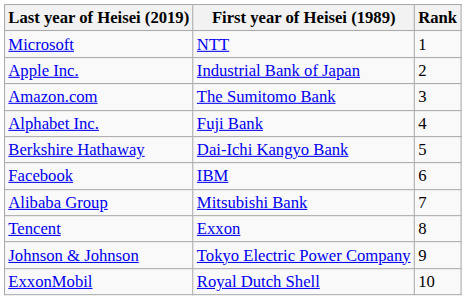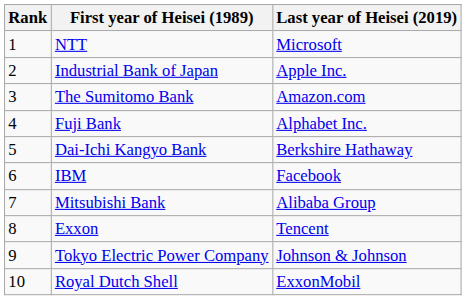 <table class="wikitable">
 <tr>
+<th>Rank</th>
+<th>First year of Heisei (1989)</th>
 <th>Last year of Heisei (2019)</th>
-<th>First year of Heisei (1989)</th>
-<th>Rank</th>
 </tr>
 <tr>
+<td>1</td>
+<td> <a href='#'>NTT</a> <br> </td>
 <td> <a href='#'>Microsoft</a> <br> </td>
-<td> <a href='#'>NTT</a> <br> </td>
-<td>1</td>
 </tr>
 <tr>
+<td>2</td>
+<td> <a href='#'>Industrial Bank of Japan</a> <br> </td>
 <td> <a href='#'>Apple Inc.</a> <br> </td>
-<td> <a href='#'>Industrial Bank of Japan</a> <br> </td>
-<td>2</td>
 </tr>
 <tr>
+<td>3</td>
+<td> <a href='#'>The Sumitomo Bank</a> <br> </td>
 <td> <a href='#'>Amazon.com</a> <br> </td>
-<td> <a href='#'>The Sumitomo Bank</a> <br> </td>
-<td>3</td>
 </tr>
 <tr>
+<td>4</td>
+<td> <a href='#'>Fuji Bank</a> <br> </td>
 <td> <a href='#'>Alphabet Inc.</a> <br> </td>
-<td> <a href='#'>Fuji Bank</a> <br> </td>
-<td>4</td>
 </tr>
 <tr>
+<td>5</td>
+<td> <a href='#'>Dai-Ichi Kangyo Bank</a> <br> </td>
 <td> <a href='#'>Berkshire Hathaway</a> <br> </td>
-<td> <a href='#'>Dai-Ichi Kangyo Bank</a> <br> </td>
-<td>5</td>
 </tr>
 <tr>
+<td>6</td>
+<td> <a href='#'>IBM</a> <br> </td>
 <td> <a href='#'>Facebook</a> <br> </td>
-<td> <a href='#'>IBM</a> <br> </td>
-<td>6</td>
 </tr>
 <tr>
+<td>7</td>
+<td> <a href='#'>Mitsubishi Bank</a> <br> </td>
 <td> <a href='#'>Alibaba Group</a> <br> </td>
-<td> <a href='#'>Mitsubishi Bank</a> <br> </td>
-<td>7</td>
 </tr>
 <tr>
+<td>8</td>
+<td> <a href='#'>Exxon</a> <br> </td>
 <td> <a href='#'>Tencent</a> <br> </td>
-<td> <a href='#'>Exxon</a> <br> </td>
-<td>8</td>
 </tr>
 <tr>
+<td>9</td>
+<td> <a href='#'>Tokyo Electric Power Company</a> <br> </td>
 <td> <a href='#'>Johnson & Johnson</a> <br> </td>
-<td> <a href='#'>Tokyo Electric Power Company</a> <br> </td>
-<td>9</td>
 </tr>
 <tr>
+<td>10</td>
+<td> <a href='#'>Royal Dutch Shell</a> <br> </td>
 <td> <a href='#'>ExxonMobil</a> <br> </td>
-<td> <a href='#'>Royal Dutch Shell</a> <br> </td>
-<td>10</td>
 </tr>
 </table>
